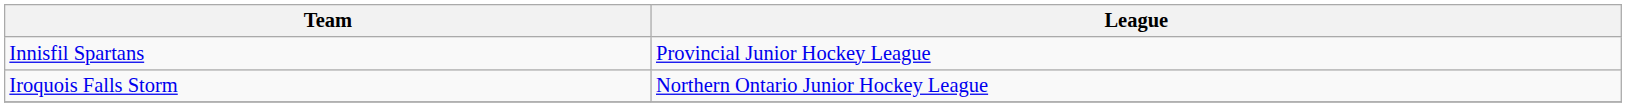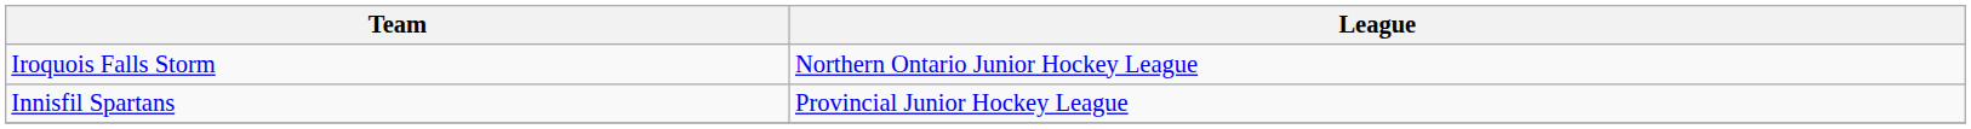 <table class="wikitable sortable" width=100%>
 <tr>
 <th width=40%>Team</th>
 <th width=60%>League</th>
 </tr>
 <tr>
+<td><a href='#'>Iroquois Falls Storm</a></td>
+<td><a href='#'>Northern Ontario Junior Hockey League</a></td>
+</tr>
+<tr>
 <td><a href='#'>Innisfil Spartans</a></td>
 <td><a href='#'>Provincial Junior Hockey League</a></td>
 </tr>
 <tr>
-<td><a href='#'>Iroquois Falls Storm</a></td>
-<td><a href='#'>Northern Ontario Junior Hockey League</a></td>
-</tr>
-<tr>
 </tr>
 </table>
